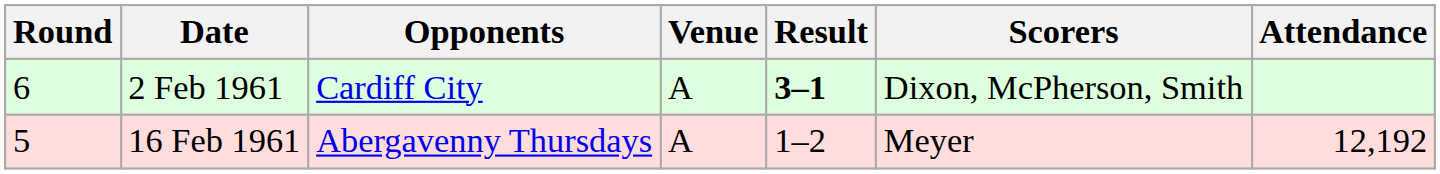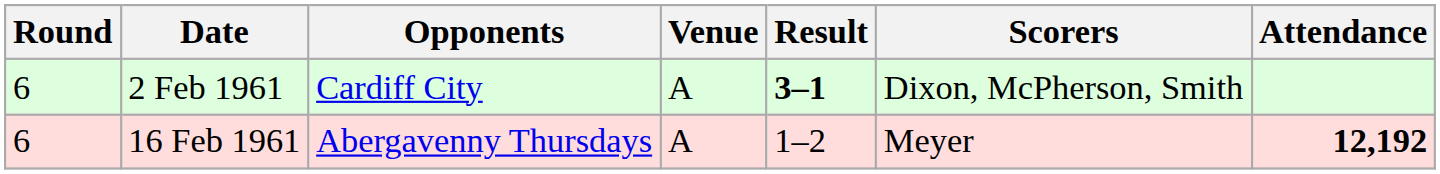 <table class="wikitable">
 <tr>
 <th>Round</th>
 <th>Date</th>
 <th>Opponents</th>
 <th>Venue</th>
 <th>Result</th>
 <th>Scorers</th>
 <th>Attendance</th>
 </tr>
 <tr bgcolor="#ddffdd">
 <td>6</td>
 <td>2 Feb 1961</td>
 <td><a href='#'>Cardiff City</a></td>
 <td>A</td>
 <td><strong>3–1</strong></td>
 <td>Dixon, McPherson, Smith</td>
 <td align="right"></td>
 </tr>
 <tr bgcolor="#ffdddd">
-<td>5</td>
+<td>6</td>
 <td>16 Feb 1961</td>
 <td><a href='#'>Abergavenny Thursdays</a></td>
 <td>A</td>
 <td>1–2</td>
 <td>Meyer</td>
-<td align="right">12,192</td>
+<td align="right"><strong>12,192</strong></td>
 </tr>
 </table>
